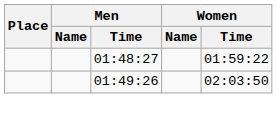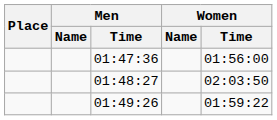 <table class=wikitable>
 <tr>
 <th rowspan="2">Place</th>
 <th colspan="2">Men</th>
 <th colspan="2">Women</th>
 </tr>
 <tr>
 <th>Name</th>
 <th>Time</th>
 <th>Name</th>
 <th>Time</th>
 </tr>
 <tr>
 <td align="center"></td>
 <td></td>
+<td>01:47:36</td>
+<td></td>
+<td>01:56:00</td>
+</tr>
+<tr>
+<td align="center"></td>
+<td></td>
 <td>01:48:27</td>
 <td></td>
-<td>01:59:22</td>
+<td>02:03:50</td>
 </tr>
 <tr>
 <td align="center"></td>
 <td></td>
 <td>01:49:26</td>
 <td></td>
-<td>02:03:50</td>
+<td>01:59:22</td>
 </tr>
 </table>
